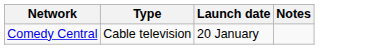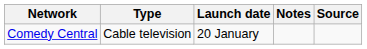 <table class="wikitable sortable">
 <tr>
 <th>Network</th>
 <th>Type</th>
 <th>Launch date</th>
 <th>Notes</th>
+<th>Source</th>
 </tr>
 <tr>
 <td><a href='#'>Comedy Central</a></td>
 <td>Cable television</td>
 <td>20 January</td>
 <td></td>
+<td></td>
 </tr>
 </table>
